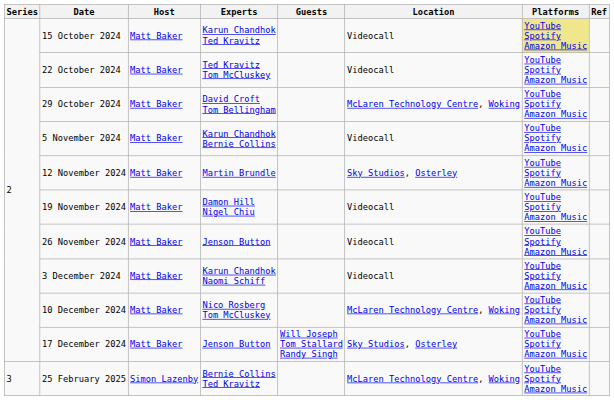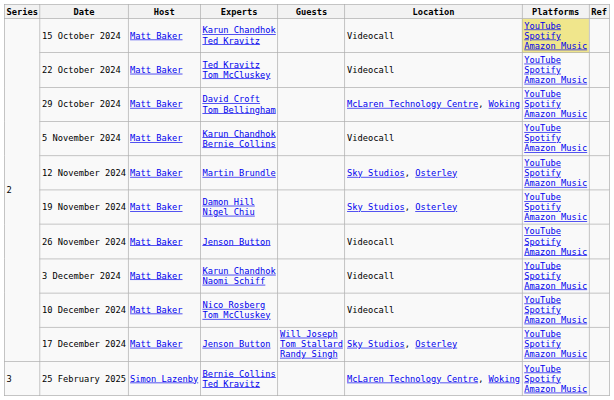 <table class="wikitable">
 <tr>
 <th>Series</th>
 <th>Date</th>
 <th>Host</th>
 <th>Experts</th>
 <th>Guests</th>
 <th>Location</th>
 <th>Platforms</th>
 <th>Ref</th>
 </tr>
 <tr>
 <td rowspan="10">2</td>
 <td>15 October 2024</td>
 <td><a href='#'>Matt Baker</a></td>
 <td><a href='#'>Karun Chandhok</a> <br> <a href='#'>Ted Kravitz</a></td>
 <td></td>
 <td>Videocall</td>
 <td style="background: khaki;"><a href='#'>YouTube</a> <br> <a href='#'>Spotify</a> <br> <a href='#'>Amazon Music</a></td>
 <td></td>
 </tr>
 <tr>
 <td>22 October 2024</td>
 <td><a href='#'>Matt Baker</a></td>
 <td><a href='#'>Ted Kravitz</a> <br> <a href='#'>Tom McCluskey</a></td>
 <td></td>
 <td>Videocall</td>
 <td><a href='#'>YouTube</a> <br> <a href='#'>Spotify</a> <br> <a href='#'>Amazon Music</a></td>
 <td></td>
 </tr>
 <tr>
 <td>29 October 2024</td>
 <td><a href='#'>Matt Baker</a></td>
 <td><a href='#'>David Croft</a> <br> <a href='#'>Tom Bellingham</a></td>
 <td></td>
 <td><a href='#'>McLaren Technology Centre</a>, <a href='#'>Woking</a></td>
 <td><a href='#'>YouTube</a> <br> <a href='#'>Spotify</a> <br> <a href='#'>Amazon Music</a></td>
 <td></td>
 </tr>
 <tr>
 <td>5 November 2024</td>
 <td><a href='#'>Matt Baker</a></td>
 <td><a href='#'>Karun Chandhok</a> <br> <a href='#'>Bernie Collins</a></td>
 <td></td>
 <td>Videocall</td>
 <td><a href='#'>YouTube</a> <br> <a href='#'>Spotify</a> <br> <a href='#'>Amazon Music</a></td>
 <td></td>
 </tr>
 <tr>
 <td>12 November 2024</td>
 <td><a href='#'>Matt Baker</a></td>
 <td><a href='#'>Martin Brundle</a></td>
 <td></td>
 <td><a href='#'>Sky Studios</a>, <a href='#'>Osterley</a></td>
 <td><a href='#'>YouTube</a> <br> <a href='#'>Spotify</a> <br> <a href='#'>Amazon Music</a></td>
 <td></td>
 </tr>
 <tr>
 <td>19 November 2024</td>
 <td><a href='#'>Matt Baker</a></td>
 <td><a href='#'>Damon Hill</a> <br> <a href='#'>Nigel Chiu</a></td>
 <td></td>
-<td>Videocall</td>
+<td><a href='#'>Sky Studios</a>, <a href='#'>Osterley</a></td>
 <td><a href='#'>YouTube</a> <br> <a href='#'>Spotify</a> <br> <a href='#'>Amazon Music</a></td>
 <td></td>
 </tr>
 <tr>
 <td>26 November 2024</td>
 <td><a href='#'>Matt Baker</a></td>
 <td><a href='#'>Jenson Button</a></td>
 <td></td>
 <td>Videocall</td>
 <td><a href='#'>YouTube</a> <br> <a href='#'>Spotify</a> <br> <a href='#'>Amazon Music</a></td>
 <td></td>
 </tr>
 <tr>
 <td>3 December 2024</td>
 <td><a href='#'>Matt Baker</a></td>
 <td><a href='#'>Karun Chandhok</a> <br> <a href='#'>Naomi Schiff</a></td>
 <td></td>
 <td>Videocall</td>
 <td><a href='#'>YouTube</a> <br> <a href='#'>Spotify</a> <br> <a href='#'>Amazon Music</a></td>
 <td></td>
 </tr>
 <tr>
 <td>10 December 2024</td>
 <td><a href='#'>Matt Baker</a></td>
 <td><a href='#'>Nico Rosberg</a> <br> <a href='#'>Tom McCluskey</a></td>
 <td></td>
-<td><a href='#'>McLaren Technology Centre</a>, <a href='#'>Woking</a></td>
+<td>Videocall</td>
 <td><a href='#'>YouTube</a> <br> <a href='#'>Spotify</a> <br> <a href='#'>Amazon Music</a></td>
 <td></td>
 </tr>
 <tr>
 <td>17 December 2024</td>
 <td><a href='#'>Matt Baker</a></td>
 <td><a href='#'>Jenson Button</a></td>
 <td><a href='#'>Will Joseph</a> <br> <a href='#'>Tom Stallard</a> <br> <a href='#'>Randy Singh</a></td>
 <td><a href='#'>Sky Studios</a>, <a href='#'>Osterley</a></td>
 <td><a href='#'>YouTube</a> <br> <a href='#'>Spotify</a> <br> <a href='#'>Amazon Music</a></td>
 <td></td>
 </tr>
 <tr>
 <td>3</td>
 <td>25 February 2025</td>
 <td><a href='#'>Simon Lazenby</a></td>
 <td><a href='#'>Bernie Collins</a> <br> <a href='#'>Ted Kravitz</a></td>
 <td></td>
 <td><a href='#'>McLaren Technology Centre</a>, <a href='#'>Woking</a></td>
 <td><a href='#'>YouTube</a> <br> <a href='#'>Spotify</a> <br> <a href='#'>Amazon Music</a></td>
 <td></td>
 </tr>
 </table>
